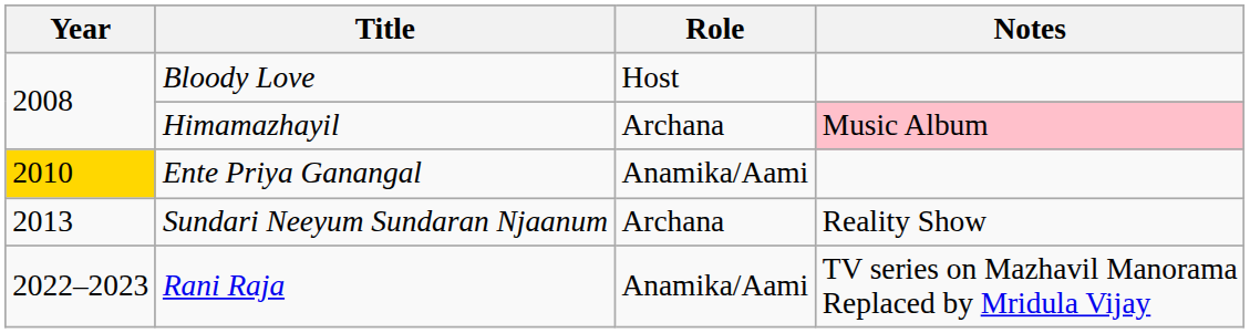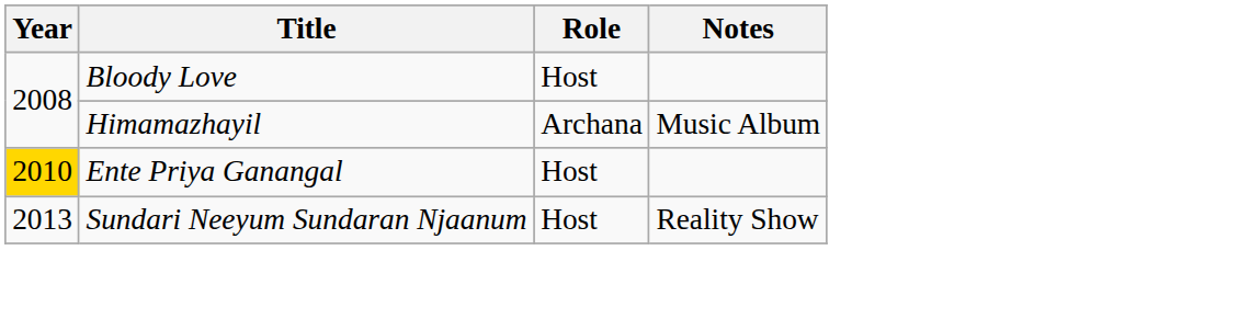 <table class="wikitable">
 <tr style="background:#ccc; text-align:center;">
 <th>Year</th>
 <th>Title</th>
 <th>Role</th>
 <th>Notes</th>
 </tr>
 <tr>
 <td rowspan=2>2008</td>
 <td><em>Bloody Love</em></td>
 <td>Host</td>
 <td></td>
 </tr>
 <tr>
 <td><em>Himamazhayil</em></td>
 <td>Archana</td>
-<td style="background: pink;">Music Album</td>
+<td>Music Album</td>
 </tr>
 <tr>
 <td style="background: gold;">2010</td>
 <td><em>Ente Priya Ganangal</em></td>
-<td>Anamika/Aami</td>
+<td>Host</td>
 <td></td>
 </tr>
 <tr>
 <td>2013</td>
 <td><em>Sundari Neeyum Sundaran Njaanum</em></td>
-<td>Archana</td>
+<td>Host</td>
 <td>Reality Show</td>
 </tr>
-<tr>
-<td>2022–2023</td>
-<td><em><a href='#'>Rani Raja</a></em></td>
-<td>Anamika/Aami</td>
-<td>TV series on Mazhavil Manorama <br>Replaced by <a href='#'>Mridula Vijay</a></td>
-</tr>
 </table>
